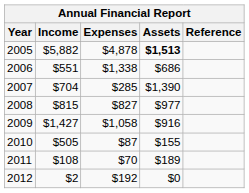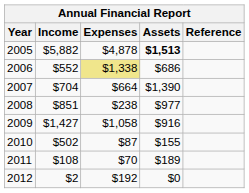 <table class="wikitable" align="left">
 <tr>
 <th colspan="5">Annual Financial Report</th>
 </tr>
 <tr>
 <th>Year</th>
 <th>Income</th>
 <th>Expenses</th>
 <th>Assets</th>
 <th>Reference</th>
 </tr>
 <tr>
 <td>2005</td>
 <td align=right>$5,882</td>
 <td align=right>$4,878</td>
 <td align=right><strong>$1,513</strong></td>
 <td align=right></td>
 </tr>
 <tr>
 <td>2006</td>
-<td align=right>$551</td>
-<td align=right>$1,338</td>
+<td align=right>$552</td>
+<td align=right style="background: khaki;">$1,338</td>
 <td align=right>$686</td>
 <td align=right></td>
 </tr>
 <tr>
 <td>2007</td>
 <td align=right>$704</td>
-<td align=right>$285</td>
+<td align=right>$664</td>
 <td align=right>$1,390</td>
 <td align=right></td>
 </tr>
 <tr>
 <td>2008</td>
-<td align=right>$815</td>
-<td align=right>$827</td>
+<td align=right>$851</td>
+<td align=right>$238</td>
 <td align=right>$977</td>
 <td align=right></td>
 </tr>
 <tr>
 <td>2009</td>
 <td align=right>$1,427</td>
 <td align=right>$1,058</td>
 <td align=right>$916</td>
 <td align=right></td>
 </tr>
 <tr>
 <td>2010</td>
-<td align=right>$505</td>
+<td align=right>$502</td>
 <td align=right>$87</td>
 <td align=right>$155</td>
 <td align=right></td>
 </tr>
 <tr>
 <td>2011</td>
 <td align=right>$108</td>
 <td align=right>$70</td>
 <td align=right>$189</td>
 <td align=right></td>
 </tr>
 <tr>
 <td>2012</td>
 <td align=right>$2</td>
 <td align=right>$192</td>
 <td align=right>$0</td>
 <td align=right></td>
 </tr>
 </table>
